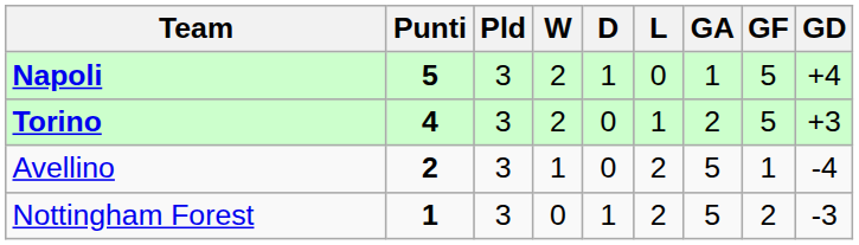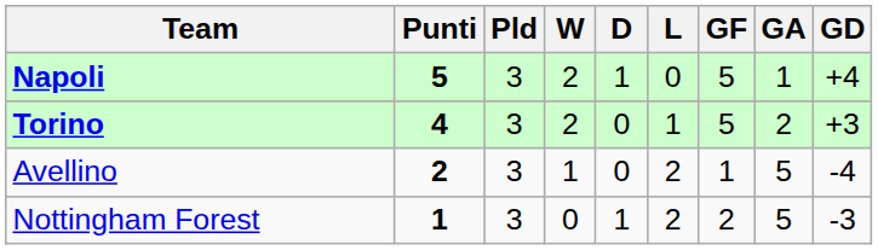 <table class="wikitable" style="text-align:center;">
 <tr>
 <th width=200>Team</th>
 <th width=20>Punti</th>
 <th width=20>Pld</th>
 <th width=20>W</th>
 <th width=20>D</th>
 <th width=20>L</th>
+<th width=20>GF</th>
 <th width=20>GA</th>
-<th width=20>GF</th>
 <th width=20>GD</th>
 </tr>
 <tr style="background:#ccffcc">
 <td style="text-align:left"><strong> <a href='#'>Napoli</a></strong></td>
 <td><strong>5</strong></td>
 <td>3</td>
 <td>2</td>
 <td>1</td>
 <td>0</td>
+<td>5</td>
 <td>1</td>
-<td>5</td>
 <td>+4</td>
 </tr>
 <tr style="background:#ccffcc">
 <td style="text-align:left"><strong> <a href='#'>Torino</a></strong></td>
 <td><strong>4</strong></td>
 <td>3</td>
 <td>2</td>
 <td>0</td>
 <td>1</td>
+<td>5</td>
 <td>2</td>
-<td>5</td>
 <td>+3</td>
 </tr>
 <tr>
 <td style="text-align:left"> <a href='#'>Avellino</a></td>
 <td><strong>2</strong></td>
 <td>3</td>
 <td>1</td>
 <td>0</td>
 <td>2</td>
+<td>1</td>
 <td>5</td>
-<td>1</td>
 <td>-4</td>
 </tr>
 <tr>
 <td style="text-align:left"> <a href='#'>Nottingham Forest</a></td>
 <td><strong>1</strong></td>
 <td>3</td>
 <td>0</td>
 <td>1</td>
 <td>2</td>
+<td>2</td>
 <td>5</td>
-<td>2</td>
 <td>-3</td>
 </tr>
 </table>
